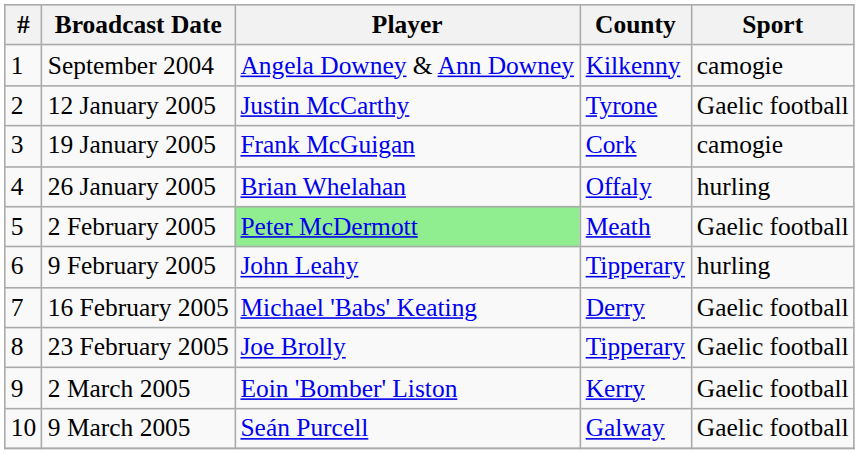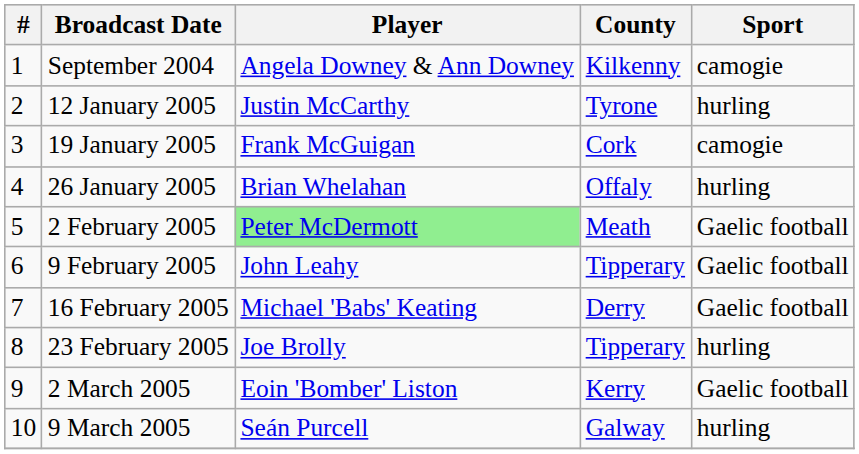 <table class="wikitable">
 <tr>
 <th>#</th>
 <th>Broadcast Date</th>
 <th>Player</th>
 <th>County</th>
 <th>Sport</th>
 </tr>
 <tr>
 <td>1</td>
 <td>September 2004</td>
 <td><a href='#'>Angela Downey</a> & <a href='#'>Ann Downey</a></td>
 <td><a href='#'>Kilkenny</a></td>
 <td>camogie</td>
 </tr>
 <tr>
 <td>2</td>
 <td>12 January 2005</td>
 <td><a href='#'>Justin McCarthy</a></td>
 <td><a href='#'>Tyrone</a></td>
-<td>Gaelic football</td>
+<td>hurling</td>
 </tr>
 <tr>
 <td>3</td>
 <td>19 January 2005</td>
 <td><a href='#'>Frank McGuigan</a></td>
 <td><a href='#'>Cork</a></td>
 <td>camogie</td>
 </tr>
 <tr>
 <td>4</td>
 <td>26 January 2005</td>
 <td><a href='#'>Brian Whelahan</a></td>
 <td><a href='#'>Offaly</a></td>
 <td>hurling</td>
 </tr>
 <tr>
 <td>5</td>
 <td>2 February 2005</td>
 <td style="background: lightgreen;"><a href='#'>Peter McDermott</a></td>
 <td><a href='#'>Meath</a></td>
 <td>Gaelic football</td>
 </tr>
 <tr>
 <td>6</td>
 <td>9 February 2005</td>
 <td><a href='#'>John Leahy</a></td>
 <td><a href='#'>Tipperary</a></td>
-<td>hurling</td>
+<td>Gaelic football</td>
 </tr>
 <tr>
 <td>7</td>
 <td>16 February 2005</td>
 <td><a href='#'>Michael 'Babs' Keating</a></td>
 <td><a href='#'>Derry</a></td>
 <td>Gaelic football</td>
 </tr>
 <tr>
 <td>8</td>
 <td>23 February 2005</td>
 <td><a href='#'>Joe Brolly</a></td>
 <td><a href='#'>Tipperary</a></td>
-<td>Gaelic football</td>
+<td>hurling</td>
 </tr>
 <tr>
 <td>9</td>
 <td>2 March 2005</td>
 <td><a href='#'>Eoin 'Bomber' Liston</a></td>
 <td><a href='#'>Kerry</a></td>
 <td>Gaelic football</td>
 </tr>
 <tr>
 <td>10</td>
 <td>9 March 2005</td>
 <td><a href='#'>Seán Purcell</a></td>
 <td><a href='#'>Galway</a></td>
-<td>Gaelic football</td>
+<td>hurling</td>
 </tr>
 <tr>
 </tr>
 </table>
